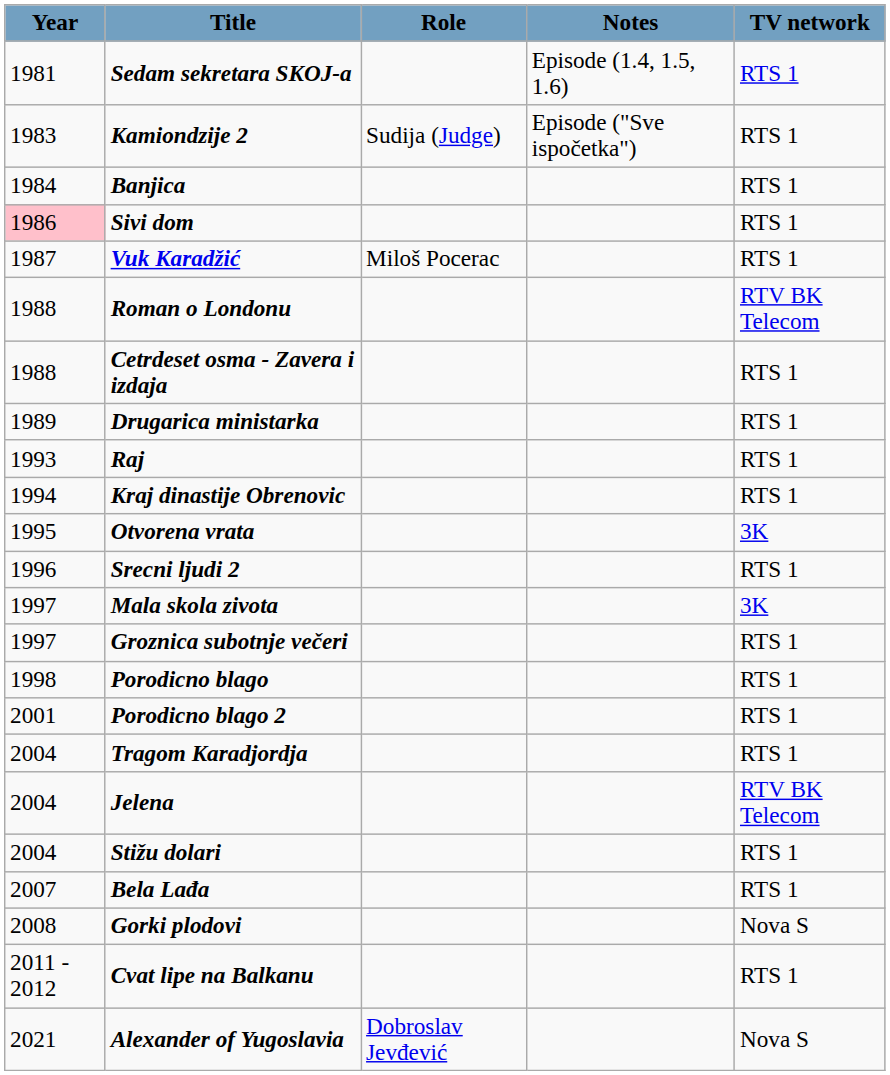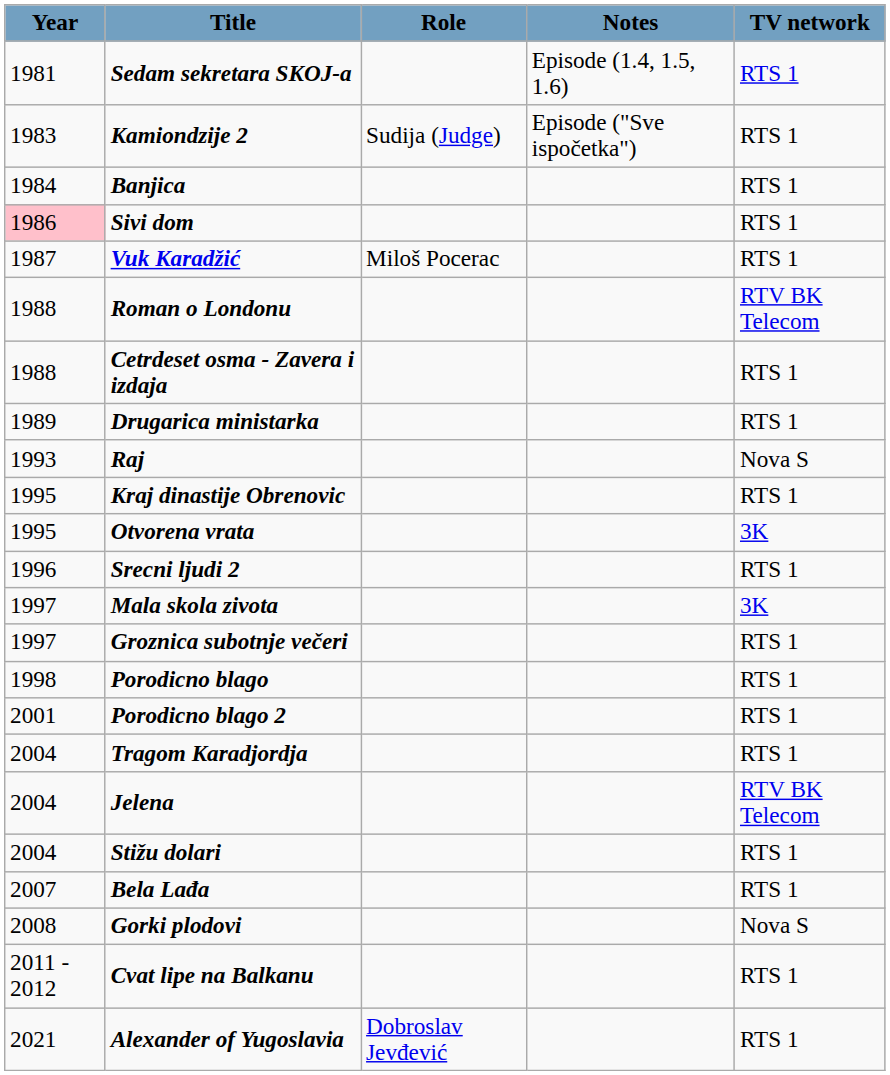 <table align="center" class="wikitable sortable">
 <tr>
 <th style=background:#72A0C1;>Year</th>
 <th style=background:#72A0C1;>Title</th>
 <th style=background:#72A0C1;>Role</th>
 <th style=background:#72A0C1;>Notes</th>
 <th style=background:#72A0C1;>TV network</th>
 </tr>
 <tr>
 <td>1981</td>
 <td><strong><em>Sedam sekretara SKOJ-a</em></strong></td>
 <td></td>
 <td>Episode (1.4, 1.5, 1.6)</td>
 <td><a href='#'>RTS 1</a></td>
 </tr>
 <tr>
 <td>1983</td>
 <td><strong><em>Kamiondzije 2</em></strong></td>
 <td>Sudija (<a href='#'>Judge</a>)</td>
 <td>Episode ("Sve ispočetka")</td>
 <td>RTS 1</td>
 </tr>
 <tr>
 <td>1984</td>
 <td><strong><em>Banjica</em></strong></td>
 <td></td>
 <td></td>
 <td>RTS 1</td>
 </tr>
 <tr>
 <td style="background: pink;">1986</td>
 <td><strong><em>Sivi dom</em></strong></td>
 <td></td>
 <td></td>
 <td>RTS 1</td>
 </tr>
 <tr>
 <td>1987</td>
 <td><strong><em><a href='#'>Vuk Karadžić</a></em></strong></td>
 <td>Miloš Pocerac</td>
 <td></td>
 <td>RTS 1</td>
 </tr>
 <tr>
 <td>1988</td>
 <td><strong><em>Roman o Londonu</em></strong></td>
 <td></td>
 <td></td>
 <td><a href='#'>RTV BK Telecom</a></td>
 </tr>
 <tr>
 <td>1988</td>
 <td><strong><em>Cetrdeset osma - Zavera i izdaja</em></strong></td>
 <td></td>
 <td></td>
 <td>RTS 1</td>
 </tr>
 <tr>
 <td>1989</td>
 <td><strong><em>Drugarica ministarka</em></strong></td>
 <td></td>
 <td></td>
 <td>RTS 1</td>
 </tr>
 <tr>
 <td>1993</td>
 <td><strong><em>Raj</em></strong></td>
 <td></td>
 <td></td>
-<td>RTS 1</td>
+<td>Nova S</td>
 </tr>
 <tr>
-<td>1994</td>
+<td>1995</td>
 <td><strong><em>Kraj dinastije Obrenovic</em></strong></td>
 <td></td>
 <td></td>
 <td>RTS 1</td>
 </tr>
 <tr>
 <td>1995</td>
 <td><strong><em>Otvorena vrata</em></strong></td>
 <td></td>
 <td></td>
 <td><a href='#'>3K</a></td>
 </tr>
 <tr>
 <td>1996</td>
 <td><strong><em>Srecni ljudi 2</em></strong></td>
 <td></td>
 <td></td>
 <td>RTS 1</td>
 </tr>
 <tr>
 <td>1997</td>
 <td><strong><em>Mala skola zivota</em></strong></td>
 <td></td>
 <td></td>
 <td><a href='#'>3K</a></td>
 </tr>
 <tr>
 <td>1997</td>
 <td><strong><em>Groznica subotnje večeri</em></strong></td>
 <td></td>
 <td></td>
 <td>RTS 1</td>
 </tr>
 <tr>
 <td>1998</td>
 <td><strong><em>Porodicno blago</em></strong></td>
 <td></td>
 <td></td>
 <td>RTS 1</td>
 </tr>
 <tr>
 <td>2001</td>
 <td><strong><em>Porodicno blago 2</em></strong></td>
 <td></td>
 <td></td>
 <td>RTS 1</td>
 </tr>
 <tr>
 <td>2004</td>
 <td><strong><em>Tragom Karadjordja</em></strong></td>
 <td></td>
 <td></td>
 <td>RTS 1</td>
 </tr>
 <tr>
 <td>2004</td>
 <td><strong><em>Jelena</em></strong></td>
 <td></td>
 <td></td>
 <td><a href='#'>RTV BK Telecom</a></td>
 </tr>
 <tr>
 <td>2004</td>
 <td><strong><em>Stižu dolari</em></strong></td>
 <td></td>
 <td></td>
 <td>RTS 1</td>
 </tr>
 <tr>
 <td>2007</td>
 <td><strong><em>Bela Lađa</em></strong></td>
 <td></td>
 <td></td>
 <td>RTS 1</td>
 </tr>
 <tr>
 <td>2008</td>
 <td><strong><em>Gorki plodovi</em></strong></td>
 <td></td>
 <td></td>
 <td>Nova S</td>
 </tr>
 <tr>
 <td>2011 - 2012</td>
 <td><strong><em>Cvat lipe na Balkanu</em></strong></td>
 <td></td>
 <td></td>
 <td>RTS 1</td>
 </tr>
 <tr>
 <td>2021</td>
 <td><strong><em>Alexander of Yugoslavia</em></strong></td>
 <td><a href='#'>Dobroslav Jevđević</a></td>
 <td></td>
-<td>Nova S</td>
+<td>RTS 1</td>
 </tr>
 </table>
